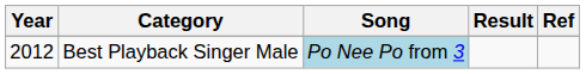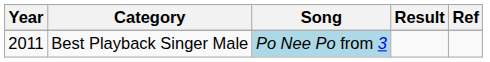 <table class="wikitable">
 <tr ---- bgcolor="#ebf5ff">
 <th>Year</th>
 <th>Category</th>
 <th>Song</th>
 <th>Result</th>
 <th>Ref</th>
 </tr>
 <tr ---- bgcolor="#bfd7ff">
 </tr>
 <tr>
-<td>2012</td>
+<td>2011</td>
 <td>Best Playback Singer Male</td>
 <td style="background: lightblue;"><em>Po Nee Po</em> from <em><a href='#'>3</a></em></td>
 <td></td>
 <td></td>
 </tr>
 </table>
